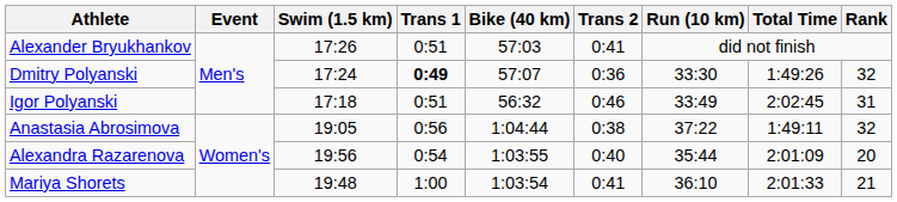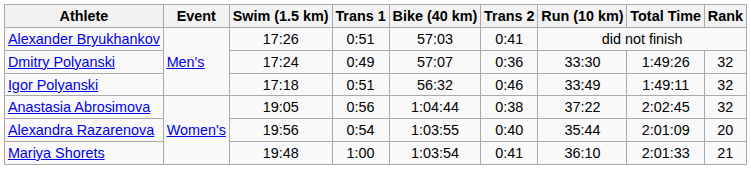 <table class="wikitable" style="font-size:90%">
 <tr>
 <th>Athlete</th>
 <th>Event</th>
 <th>Swim (1.5 km)</th>
 <th>Trans 1</th>
 <th>Bike (40 km)</th>
 <th>Trans 2</th>
 <th>Run (10 km)</th>
 <th>Total Time</th>
 <th>Rank</th>
 </tr>
 <tr align=center>
 <td align=left><a href='#'>Alexander Bryukhankov</a></td>
 <td align=left rowspan=3><a href='#'>Men's</a></td>
 <td>17:26</td>
 <td>0:51</td>
 <td>57:03</td>
 <td>0:41</td>
 <td colspan=3>did not finish</td>
 </tr>
 <tr align=center>
 <td align=left><a href='#'>Dmitry Polyanski</a></td>
 <td>17:24</td>
-<td><strong>0:49</strong></td>
+<td>0:49</td>
 <td>57:07</td>
 <td>0:36</td>
 <td>33:30</td>
 <td>1:49:26</td>
 <td>32</td>
 </tr>
 <tr align=center>
 <td align=left><a href='#'>Igor Polyanski</a></td>
 <td>17:18</td>
 <td>0:51</td>
 <td>56:32</td>
 <td>0:46</td>
 <td>33:49</td>
-<td>2:02:45</td>
-<td>31</td>
+<td>1:49:11</td>
+<td>32</td>
 </tr>
 <tr align=center>
 <td align=left><a href='#'>Anastasia Abrosimova</a></td>
 <td align=left rowspan=3><a href='#'>Women's</a></td>
 <td>19:05</td>
 <td>0:56</td>
 <td>1:04:44</td>
 <td>0:38</td>
 <td>37:22</td>
-<td>1:49:11</td>
+<td>2:02:45</td>
 <td>32</td>
 </tr>
 <tr align=center>
 <td align=left><a href='#'>Alexandra Razarenova</a></td>
 <td>19:56</td>
 <td>0:54</td>
 <td>1:03:55</td>
 <td>0:40</td>
 <td>35:44</td>
 <td>2:01:09</td>
 <td>20</td>
 </tr>
 <tr align=center>
 <td align=left><a href='#'>Mariya Shorets</a></td>
 <td>19:48</td>
 <td>1:00</td>
 <td>1:03:54</td>
 <td>0:41</td>
 <td>36:10</td>
 <td>2:01:33</td>
 <td>21</td>
 </tr>
 </table>
